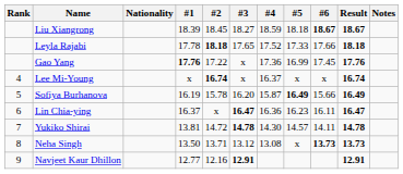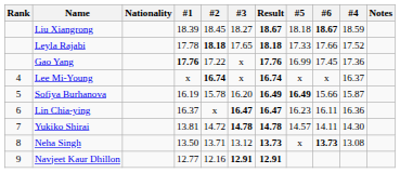 <table class="wikitable sortable" style="text-align:center;font-size:95%">
 <tr>
 <th>Rank</th>
 <th>Name</th>
 <th>Nationality</th>
 <th>#1</th>
 <th>#2</th>
 <th>#3</th>
-<th>#4</th>
+<th>Result</th>
 <th>#5</th>
 <th>#6</th>
-<th>Result</th>
+<th>#4</th>
 <th>Notes</th>
 </tr>
 <tr>
 <td></td>
 <td align=left><a href='#'>Liu Xiangrong</a></td>
 <td align=left></td>
 <td>18.39</td>
 <td>18.45</td>
 <td>18.27</td>
-<td>18.59</td>
+<td><strong>18.67</strong></td>
 <td>18.18</td>
 <td><strong>18.67</strong></td>
-<td><strong>18.67</strong></td>
+<td>18.59</td>
 <td></td>
 </tr>
 <tr>
 <td></td>
 <td align=left><a href='#'>Leyla Rajabi</a></td>
 <td align=left></td>
 <td>17.78</td>
 <td><strong>18.18</strong></td>
 <td>17.65</td>
-<td>17.52</td>
+<td><strong>18.18</strong></td>
 <td>17.33</td>
 <td>17.66</td>
-<td><strong>18.18</strong></td>
+<td>17.52</td>
 <td></td>
 </tr>
 <tr>
 <td></td>
 <td align=left><a href='#'>Gao Yang</a></td>
 <td align=left></td>
 <td><strong>17.76</strong></td>
 <td>17.22</td>
 <td>x</td>
-<td>17.36</td>
+<td><strong>17.76</strong></td>
 <td>16.99</td>
 <td>17.45</td>
-<td><strong>17.76</strong></td>
+<td>17.36</td>
 <td></td>
 </tr>
 <tr>
 <td>4</td>
 <td align=left><a href='#'>Lee Mi-Young</a></td>
 <td align=left></td>
 <td>x</td>
 <td><strong>16.74</strong></td>
 <td>x</td>
-<td>16.37</td>
+<td><strong>16.74</strong></td>
 <td>x</td>
 <td>x</td>
-<td><strong>16.74</strong></td>
+<td>16.37</td>
 <td></td>
 </tr>
 <tr>
 <td>5</td>
 <td align=left><a href='#'>Sofiya Burhanova</a></td>
 <td align=left></td>
 <td>16.19</td>
 <td>15.78</td>
 <td>16.20</td>
-<td>15.87</td>
+<td><strong>16.49</strong></td>
 <td><strong>16.49</strong></td>
 <td>15.66</td>
-<td><strong>16.49</strong></td>
+<td>15.87</td>
 <td></td>
 </tr>
 <tr>
 <td>6</td>
 <td align=left><a href='#'>Lin Chia-ying</a></td>
 <td align=left></td>
 <td>16.37</td>
 <td>x</td>
 <td><strong>16.47</strong></td>
-<td>16.36</td>
+<td><strong>16.47</strong></td>
 <td>16.23</td>
 <td>16.11</td>
-<td><strong>16.47</strong></td>
+<td>16.36</td>
 <td></td>
 </tr>
 <tr>
 <td>7</td>
 <td align=left><a href='#'>Yukiko Shirai</a></td>
 <td align=left></td>
 <td>13.81</td>
 <td>14.72</td>
 <td><strong>14.78</strong></td>
-<td>14.30</td>
+<td><strong>14.78</strong></td>
 <td>14.57</td>
 <td>14.11</td>
-<td><strong>14.78</strong></td>
+<td>14.30</td>
 <td></td>
 </tr>
 <tr>
 <td>8</td>
 <td align=left><a href='#'>Neha Singh</a></td>
 <td align=left></td>
 <td>13.50</td>
 <td>13.71</td>
 <td>13.12</td>
-<td>13.08</td>
+<td><strong>13.73</strong></td>
 <td>x</td>
 <td><strong>13.73</strong></td>
-<td><strong>13.73</strong></td>
+<td>13.08</td>
 <td></td>
 </tr>
 <tr>
 <td>9</td>
 <td align=left><a href='#'>Navjeet Kaur Dhillon</a></td>
 <td align=left></td>
 <td>12.77</td>
 <td>12.16</td>
 <td><strong>12.91</strong></td>
+<td><strong>12.91</strong></td>
 <td></td>
 <td></td>
 <td></td>
-<td><strong>12.91</strong></td>
 <td></td>
 </tr>
 </table>
